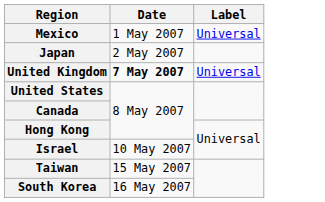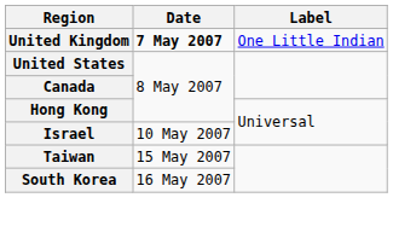 <table class="wikitable plainrowheaders">
 <tr>
 <th scope="col">Region</th>
 <th scope="col">Date</th>
 <th scope="col">Label</th>
 </tr>
 <tr>
-<th scope="row">Mexico</th>
-<td>1 May 2007</td>
-<td><a href='#'>Universal</a></td>
-</tr>
-<tr>
-<th scope="row">Japan</th>
-<td>2 May 2007</td>
-<td></td>
-</tr>
-<tr>
 <th scope="row">United Kingdom</th>
 <td><strong>7 May 2007</strong></td>
-<td><a href='#'>Universal</a></td>
+<td><a href='#'>One Little Indian</a></td>
 </tr>
 <tr>
 <th scope="row">United States</th>
 <td rowspan="3">8 May 2007</td>
 <td rowspan="2"></td>
 </tr>
 <tr>
 <th scope="row">Canada</th>
 </tr>
 <tr>
 <th scope="row">Hong Kong</th>
 <td rowspan="2">Universal</td>
 </tr>
 <tr>
 <th scope="row">Israel</th>
 <td>10 May 2007</td>
 </tr>
 <tr>
 <th scope="row">Taiwan</th>
 <td>15 May 2007</td>
 <td rowspan="2"></td>
 </tr>
 <tr>
 <th scope="row">South Korea</th>
 <td>16 May 2007</td>
 </tr>
 </table>
